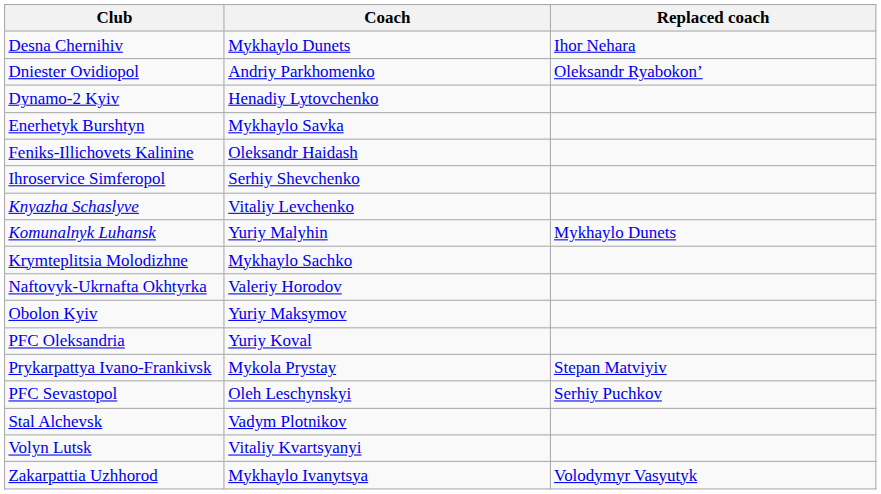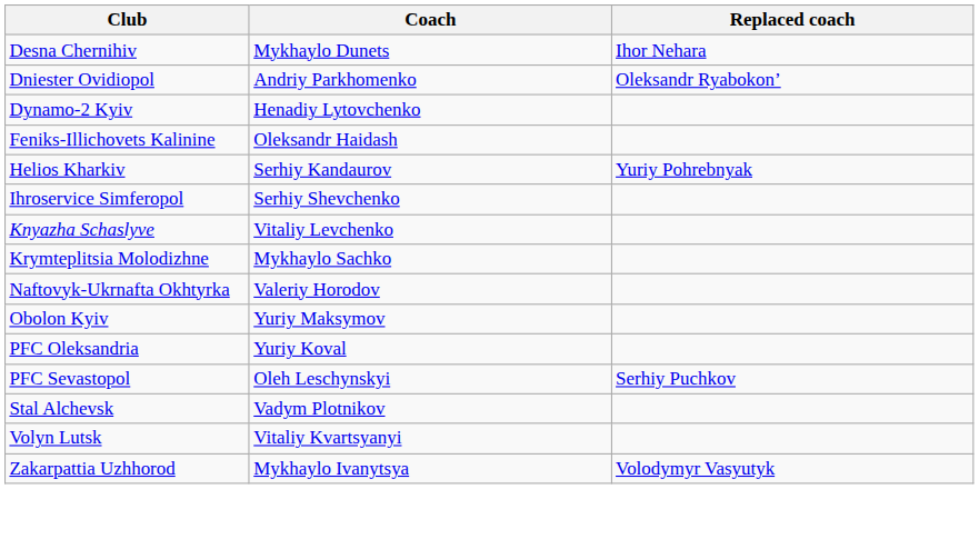 <table class="wikitable">
 <tr>
 <th width="200">Club</th>
 <th width="300">Coach</th>
 <th width="300">Replaced coach</th>
 </tr>
 <tr>
 <td><a href='#'>Desna Chernihiv</a></td>
 <td> <a href='#'>Mykhaylo Dunets</a></td>
 <td> <a href='#'>Ihor Nehara</a></td>
 </tr>
 <tr>
 <td><a href='#'>Dniester Ovidiopol</a></td>
 <td> <a href='#'>Andriy Parkhomenko</a></td>
 <td> <a href='#'>Oleksandr Ryabokon’</a></td>
 </tr>
 <tr>
 <td><a href='#'>Dynamo-2 Kyiv</a></td>
 <td> <a href='#'>Henadiy Lytovchenko</a></td>
 <td></td>
 </tr>
 <tr>
-<td><a href='#'>Enerhetyk Burshtyn</a></td>
-<td> <a href='#'>Mykhaylo Savka</a></td>
+<td><a href='#'>Feniks-Illichovets Kalinine</a></td>
+<td> <a href='#'>Oleksandr Haidash</a></td>
 <td></td>
 </tr>
 <tr>
-<td><a href='#'>Feniks-Illichovets Kalinine</a></td>
-<td> <a href='#'>Oleksandr Haidash</a></td>
-<td></td>
+<td><a href='#'>Helios Kharkiv</a></td>
+<td> <a href='#'>Serhiy Kandaurov</a></td>
+<td> <a href='#'>Yuriy Pohrebnyak</a></td>
 </tr>
 <tr>
 <td><a href='#'>Ihroservice Simferopol</a></td>
 <td> <a href='#'>Serhiy Shevchenko</a></td>
 <td></td>
 </tr>
 <tr>
 <td><em><a href='#'>Knyazha Schaslyve</a></em></td>
 <td> <a href='#'>Vitaliy Levchenko</a></td>
 <td></td>
-</tr>
-<tr>
-<td><em><a href='#'>Komunalnyk Luhansk</a></em></td>
-<td> <a href='#'>Yuriy Malyhin</a></td>
-<td> <a href='#'>Mykhaylo Dunets</a></td>
 </tr>
 <tr>
 <td><a href='#'>Krymteplitsia Molodizhne</a></td>
 <td> <a href='#'>Mykhaylo Sachko</a></td>
 <td></td>
 </tr>
 <tr>
 <td><a href='#'>Naftovyk-Ukrnafta Okhtyrka</a></td>
 <td> <a href='#'>Valeriy Horodov</a></td>
 <td></td>
 </tr>
 <tr>
 <td><a href='#'>Obolon Kyiv</a></td>
 <td> <a href='#'>Yuriy Maksymov</a></td>
 <td></td>
 </tr>
 <tr>
 <td><a href='#'>PFC Oleksandria</a></td>
 <td> <a href='#'>Yuriy Koval</a></td>
 <td></td>
 </tr>
 <tr>
-<td><a href='#'>Prykarpattya Ivano-Frankivsk</a></td>
-<td> <a href='#'>Mykola Prystay</a></td>
-<td> <a href='#'>Stepan Matviyiv</a></td>
-</tr>
-<tr>
 <td><a href='#'>PFC Sevastopol</a></td>
 <td> <a href='#'>Oleh Leschynskyi</a></td>
 <td> <a href='#'>Serhiy Puchkov</a></td>
 </tr>
 <tr>
 <td><a href='#'>Stal Alchevsk</a></td>
 <td> <a href='#'>Vadym Plotnikov</a></td>
 <td></td>
 </tr>
 <tr>
 <td><a href='#'>Volyn Lutsk</a></td>
 <td> <a href='#'>Vitaliy Kvartsyanyi</a></td>
 <td></td>
 </tr>
 <tr>
 <td><a href='#'>Zakarpattia Uzhhorod</a></td>
 <td> <a href='#'>Mykhaylo Ivanytsya</a></td>
 <td> <a href='#'>Volodymyr Vasyutyk</a></td>
 </tr>
 </table>
